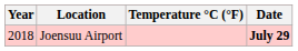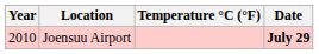 <table class="wikitable sortable" align="center" border="1" style="background-color: #ffcccc;">
 <tr>
 <th>Year</th>
 <th>Location</th>
 <th>Temperature °C (°F)</th>
 <th>Date</th>
 </tr>
 <tr>
-<td>2018</td>
+<td>2010</td>
 <td align="left">Joensuu Airport</td>
 <td align=center></td>
 <td align=center><strong>July 29</strong></td>
 </tr>
 </table>
